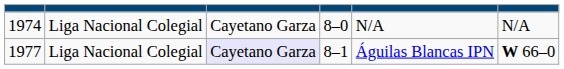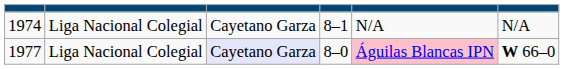 <table class="wikitable">
 <tr>
 <th style=background:#004578></th>
 <th style=background:#004578></th>
 <th style=background:#004578></th>
 <th style=background:#004578></th>
 <th style=background:#004578></th>
 <th style=background:#004578></th>
 </tr>
 <tr>
 <td>1974</td>
 <td>Liga Nacional Colegial</td>
 <td>Cayetano Garza</td>
-<td>8–0</td>
+<td>8–1</td>
 <td>N/A</td>
 <td>N/A</td>
 </tr>
 <tr>
 <td>1977</td>
 <td>Liga Nacional Colegial</td>
 <td style="background: lavender;">Cayetano Garza</td>
-<td>8–1</td>
-<td><a href='#'>Águilas Blancas IPN</a></td>
+<td>8–0</td>
+<td style="background: pink;"><a href='#'>Águilas Blancas IPN</a></td>
 <td><strong>W</strong> 66–0</td>
 </tr>
 </table>
